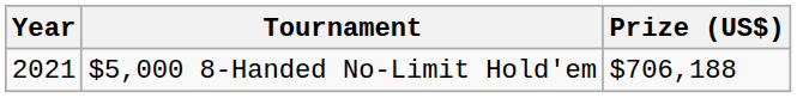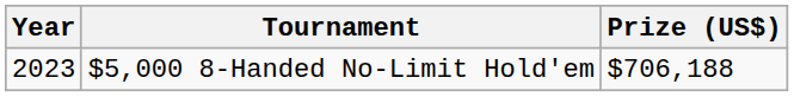 <table class="wikitable">
 <tr>
 <th>Year</th>
 <th>Tournament</th>
 <th>Prize (US$)</th>
 </tr>
 <tr>
-<td>2021</td>
+<td>2023</td>
 <td>$5,000 8-Handed No-Limit Hold'em</td>
 <td>$706,188</td>
 </tr>
 </table>
